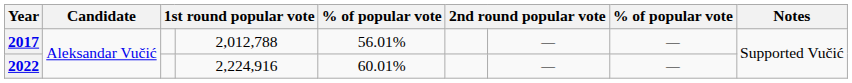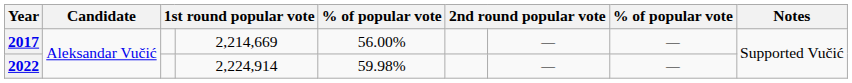 <table class="wikitable" style="text-align:center">
 <tr>
 <th>Year</th>
 <th>Candidate</th>
 <th colspan="2">1st round popular vote</th>
 <th>% of popular vote</th>
 <th colspan="2">2nd round popular vote</th>
 <th>% of popular vote</th>
 <th>Notes</th>
 </tr>
 <tr>
 <th><a href='#'>2017</a></th>
 <td rowspan="2"><a href='#'>Aleksandar Vučić</a></td>
 <td></td>
-<td>2,012,788</td>
-<td>56.01%</td>
+<td>2,214,669</td>
+<td>56.00%</td>
 <td></td>
 <td><em>—</em></td>
 <td><em>—</em></td>
 <td rowspan="2" style="text-align: left">Supported Vučić</td>
 </tr>
 <tr>
 <th><a href='#'>2022</a></th>
 <td></td>
-<td>2,224,916</td>
-<td>60.01%</td>
+<td>2,224,914</td>
+<td>59.98%</td>
 <td></td>
 <td><em>—</em></td>
 <td><em>—</em></td>
 </tr>
 </table>
